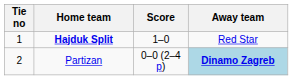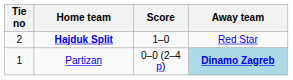 <table class="wikitable" style="text-align: center">
 <tr>
 <th width=40>Tie no</th>
 <th width=150>Home team</th>
 <th width=80>Score</th>
 <th width=150>Away team</th>
 </tr>
 <tr>
-<td>1</td>
+<td>2</td>
 <td><strong><a href='#'>Hajduk Split</a></strong></td>
 <td>1–0</td>
 <td><a href='#'>Red Star</a></td>
 </tr>
 <tr>
-<td>2</td>
+<td>1</td>
 <td><a href='#'>Partizan</a></td>
 <td>0–0 (2–4 <a href='#'>p</a>)</td>
 <td style="background: lightblue;"><strong><a href='#'>Dinamo Zagreb</a></strong></td>
 </tr>
 </table>
